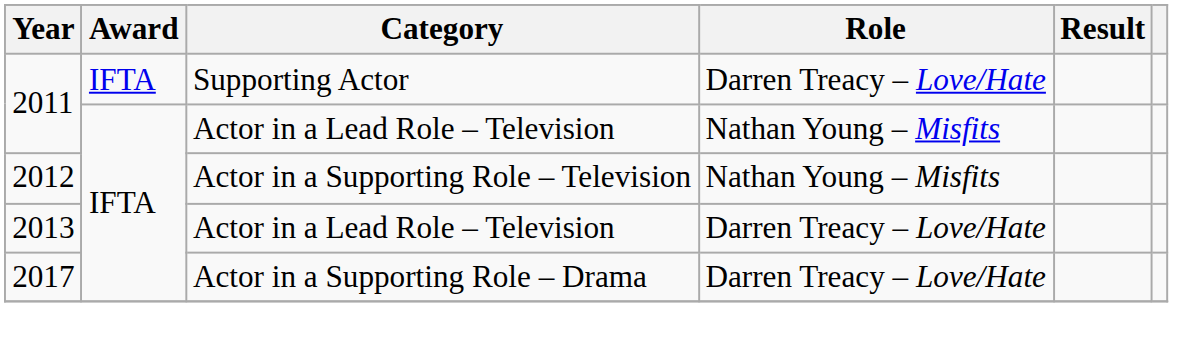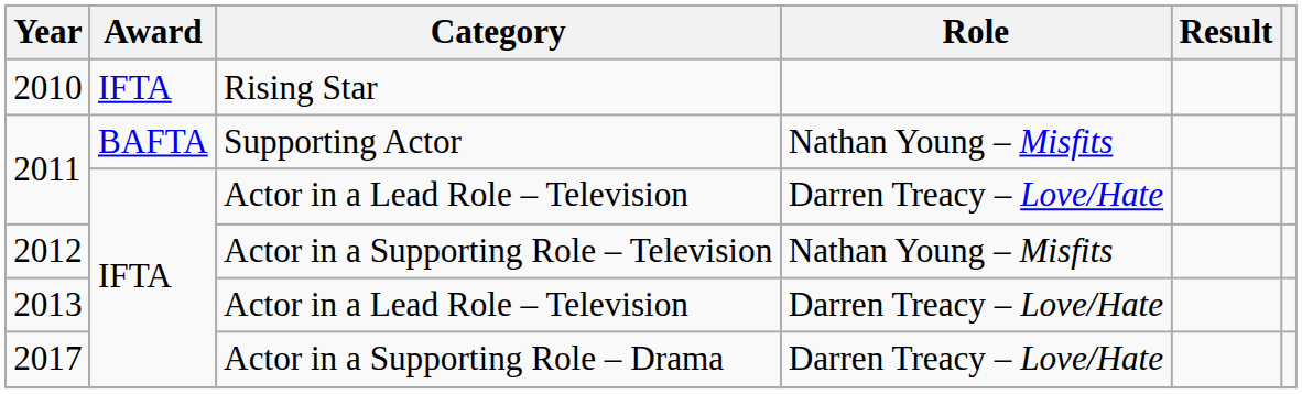 <table class = "wikitable sortable">
 <tr>
 <th>Year</th>
 <th>Award</th>
 <th>Category</th>
 <th>Role</th>
 <th>Result</th>
 <th class="unsortable"></th>
 </tr>
 <tr>
+<td>2010</td>
+<td><a href='#'>IFTA</a></td>
+<td>Rising Star</td>
+<td></td>
+<td></td>
+<td></td>
+</tr>
+<tr>
 <td rowspan = "2">2011</td>
-<td><a href='#'>IFTA</a></td>
+<td><a href='#'>BAFTA</a></td>
 <td>Supporting Actor</td>
-<td>Darren Treacy – <em><a href='#'>Love/Hate</a></em></td>
+<td>Nathan Young – <em><a href='#'>Misfits</a></em></td>
 <td></td>
 <td></td>
 </tr>
 <tr>
 <td rowspan="4">IFTA</td>
 <td>Actor in a Lead Role – Television</td>
-<td>Nathan Young – <em><a href='#'>Misfits</a></em></td>
+<td>Darren Treacy – <em><a href='#'>Love/Hate</a></em></td>
 <td></td>
 <td></td>
 </tr>
 <tr>
 <td>2012</td>
 <td>Actor in a Supporting Role – Television</td>
 <td>Nathan Young – <em>Misfits</em></td>
 <td></td>
 <td></td>
 </tr>
 <tr>
 <td>2013</td>
 <td>Actor in a Lead Role – Television</td>
 <td>Darren Treacy – <em>Love/Hate</em></td>
 <td></td>
 <td></td>
 </tr>
 <tr>
 <td>2017</td>
 <td>Actor in a Supporting Role – Drama</td>
 <td>Darren Treacy – <em>Love/Hate</em></td>
 <td></td>
 <td></td>
 </tr>
 <tr>
 </tr>
 </table>
